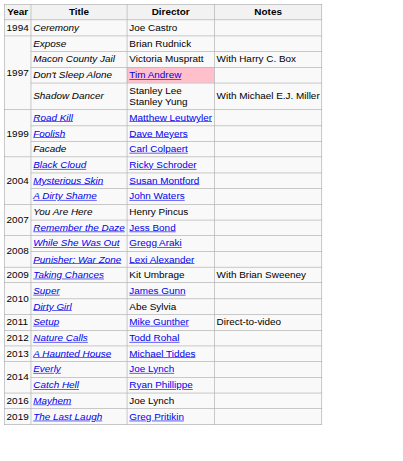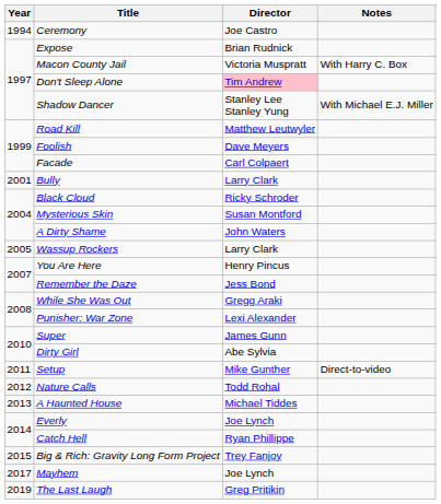 <table class="wikitable">
 <tr>
 <th>Year</th>
 <th>Title</th>
 <th>Director</th>
 <th>Notes</th>
 </tr>
 <tr>
 <td>1994</td>
 <td><em>Ceremony</em></td>
 <td>Joe Castro</td>
 <td></td>
 </tr>
 <tr>
 <td rowspan=4>1997</td>
 <td><em>Expose</em></td>
 <td>Brian Rudnick</td>
 <td></td>
 </tr>
 <tr>
 <td><em>Macon County Jail</em></td>
 <td>Victoria Muspratt</td>
 <td>With Harry C. Box</td>
 </tr>
 <tr>
 <td><em>Don't Sleep Alone</em></td>
 <td style="background: pink;"><a href='#'>Tim Andrew</a></td>
 <td></td>
 </tr>
 <tr>
 <td><em>Shadow Dancer</em></td>
 <td>Stanley Lee<br>Stanley Yung</td>
 <td>With Michael E.J. Miller</td>
 </tr>
 <tr>
 <td rowspan=3>1999</td>
 <td><em><a href='#'>Road Kill</a></em></td>
 <td><a href='#'>Matthew Leutwyler</a></td>
 <td></td>
 </tr>
 <tr>
 <td><em><a href='#'>Foolish</a></em></td>
 <td><a href='#'>Dave Meyers</a></td>
 <td></td>
 </tr>
 <tr>
 <td><em>Facade</em></td>
 <td><a href='#'>Carl Colpaert</a></td>
 <td></td>
 </tr>
 <tr>
+<td>2001</td>
+<td><em><a href='#'>Bully</a></em></td>
+<td><a href='#'>Larry Clark</a></td>
+<td></td>
+</tr>
+<tr>
 <td rowspan=3>2004</td>
 <td><em><a href='#'>Black Cloud</a></em></td>
 <td><a href='#'>Ricky Schroder</a></td>
 <td></td>
 </tr>
 <tr>
 <td><em><a href='#'>Mysterious Skin</a></em></td>
 <td><a href='#'>Susan Montford</a></td>
 <td></td>
 </tr>
 <tr>
 <td><em><a href='#'>A Dirty Shame</a></em></td>
 <td><a href='#'>John Waters</a></td>
+<td></td>
+</tr>
+<tr>
+<td>2005</td>
+<td><em><a href='#'>Wassup Rockers</a></em></td>
+<td>Larry Clark</td>
 <td></td>
 </tr>
 <tr>
 <td rowspan=2>2007</td>
 <td><em>You Are Here</em></td>
 <td>Henry Pincus</td>
 <td></td>
 </tr>
 <tr>
 <td><em><a href='#'>Remember the Daze</a></em></td>
 <td><a href='#'>Jess Bond</a></td>
 <td></td>
 </tr>
 <tr>
 <td rowspan=2>2008</td>
 <td><em><a href='#'>While She Was Out</a></em></td>
 <td><a href='#'>Gregg Araki</a></td>
 <td></td>
 </tr>
 <tr>
 <td><em><a href='#'>Punisher: War Zone</a></em></td>
 <td><a href='#'>Lexi Alexander</a></td>
 <td></td>
-</tr>
-<tr>
-<td>2009</td>
-<td><em><a href='#'>Taking Chances</a></em></td>
-<td>Kit Umbrage</td>
-<td>With Brian Sweeney</td>
 </tr>
 <tr>
 <td rowspan=2>2010</td>
 <td><em><a href='#'>Super</a></em></td>
 <td><a href='#'>James Gunn</a></td>
 <td></td>
 </tr>
 <tr>
 <td><em><a href='#'>Dirty Girl</a></em></td>
 <td>Abe Sylvia</td>
 <td></td>
 </tr>
 <tr>
 <td>2011</td>
 <td><em><a href='#'>Setup</a></em></td>
 <td><a href='#'>Mike Gunther</a></td>
 <td>Direct-to-video</td>
 </tr>
 <tr>
 <td>2012</td>
 <td><em><a href='#'>Nature Calls</a></em></td>
 <td><a href='#'>Todd Rohal</a></td>
 <td></td>
 </tr>
 <tr>
 <td>2013</td>
 <td><em><a href='#'>A Haunted House</a></em></td>
 <td><a href='#'>Michael Tiddes</a></td>
 <td></td>
 </tr>
 <tr>
 <td rowspan=2>2014</td>
 <td><em><a href='#'>Everly</a></em></td>
 <td><a href='#'>Joe Lynch</a></td>
 <td></td>
 </tr>
 <tr>
 <td><em><a href='#'>Catch Hell</a></em></td>
 <td><a href='#'>Ryan Phillippe</a></td>
 <td></td>
 </tr>
 <tr>
-<td>2016</td>
+<td>2015</td>
+<td><em>Big & Rich: Gravity Long Form Project</em></td>
+<td><a href='#'>Trey Fanjoy</a></td>
+<td></td>
+</tr>
+<tr>
+<td>2017</td>
 <td><em><a href='#'>Mayhem</a></em></td>
 <td>Joe Lynch</td>
 <td></td>
 </tr>
 <tr>
 <td>2019</td>
 <td><em><a href='#'>The Last Laugh</a></em></td>
 <td><a href='#'>Greg Pritikin</a></td>
 <td></td>
 </tr>
 </table>
